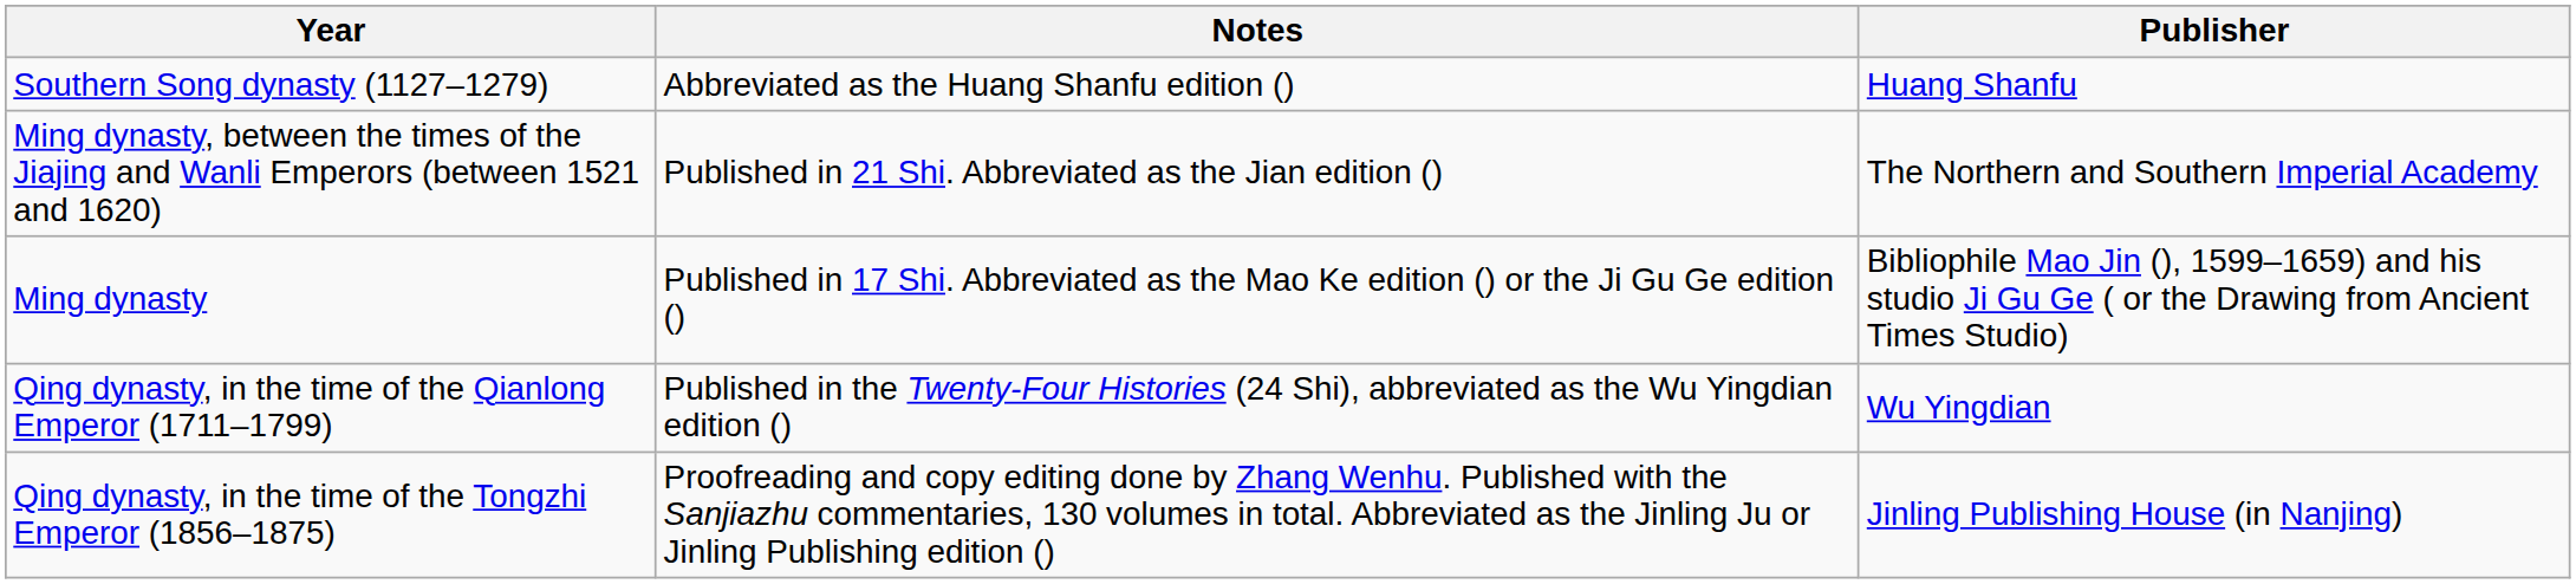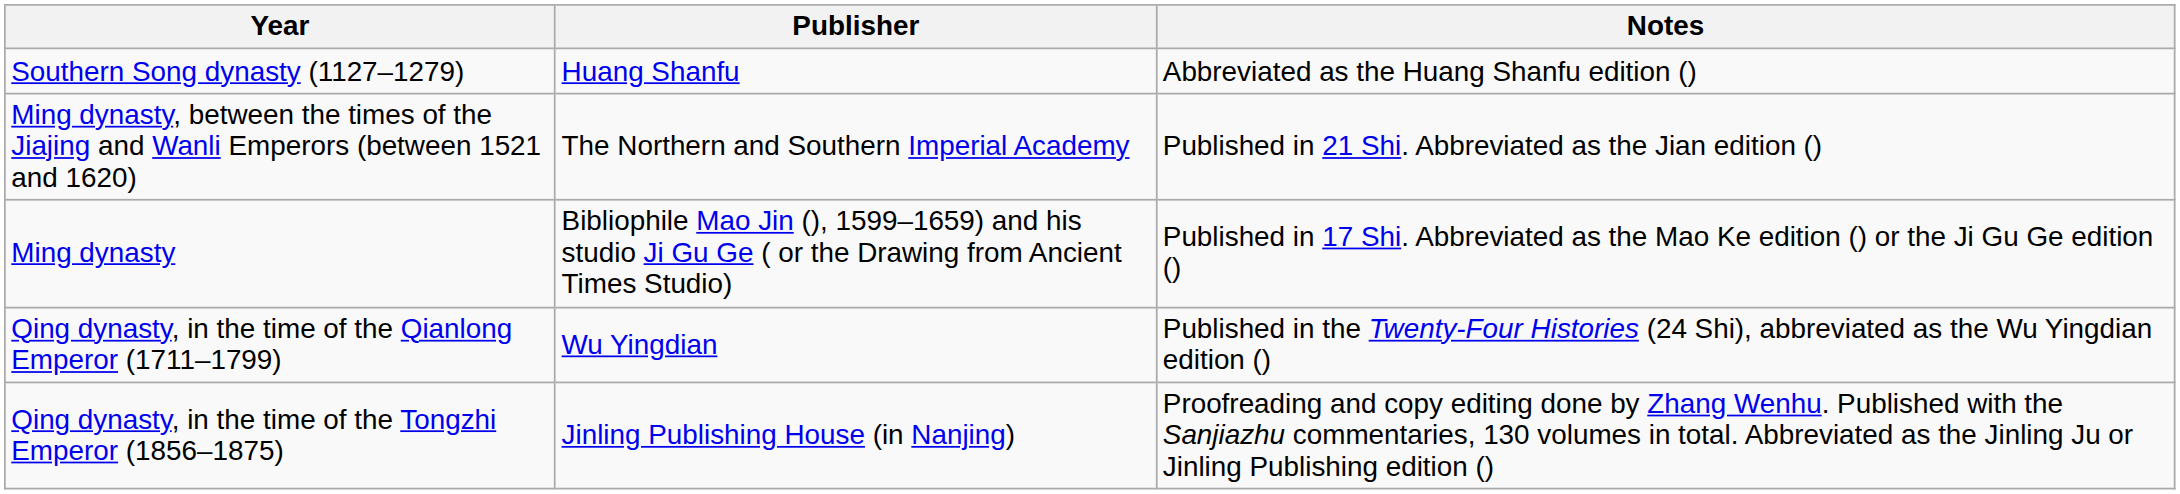 <table class="wikitable">
 <tr>
 <th>Year</th>
+<th>Publisher</th>
 <th>Notes</th>
-<th>Publisher</th>
 </tr>
 <tr>
 <td><a href='#'>Southern Song dynasty</a> (1127–1279)</td>
+<td><a href='#'>Huang Shanfu</a></td>
 <td>Abbreviated as the Huang Shanfu edition ()</td>
-<td><a href='#'>Huang Shanfu</a></td>
 </tr>
 <tr>
 <td><a href='#'>Ming dynasty</a>, between the times of the <a href='#'>Jiajing</a> and <a href='#'>Wanli</a> Emperors (between 1521 and 1620)</td>
+<td>The Northern and Southern <a href='#'>Imperial Academy</a></td>
 <td>Published in <a href='#'>21 Shi</a>. Abbreviated as the Jian edition ()</td>
-<td>The Northern and Southern <a href='#'>Imperial Academy</a></td>
 </tr>
 <tr>
 <td><a href='#'>Ming dynasty</a></td>
+<td>Bibliophile <a href='#'>Mao Jin</a> (), 1599–1659) and his studio <a href='#'>Ji Gu Ge</a> ( or the Drawing from Ancient Times Studio)</td>
 <td>Published in <a href='#'>17 Shi</a>. Abbreviated as the Mao Ke edition () or the Ji Gu Ge edition ()</td>
-<td>Bibliophile <a href='#'>Mao Jin</a> (), 1599–1659) and his studio <a href='#'>Ji Gu Ge</a> ( or the Drawing from Ancient Times Studio)</td>
 </tr>
 <tr>
 <td><a href='#'>Qing dynasty</a>, in the time of the <a href='#'>Qianlong Emperor</a> (1711–1799)</td>
+<td><a href='#'>Wu Yingdian</a></td>
 <td>Published in the <em><a href='#'>Twenty-Four Histories</a></em> (24 Shi), abbreviated as the Wu Yingdian edition ()</td>
-<td><a href='#'>Wu Yingdian</a></td>
 </tr>
 <tr>
 <td><a href='#'>Qing dynasty</a>, in the time of the <a href='#'>Tongzhi Emperor</a> (1856–1875)</td>
+<td><a href='#'>Jinling Publishing House</a> (in <a href='#'>Nanjing</a>)</td>
 <td>Proofreading and copy editing done by <a href='#'>Zhang Wenhu</a>. Published with the <em>Sanjiazhu</em> commentaries, 130 volumes in total. Abbreviated as the Jinling Ju or Jinling Publishing edition ()</td>
-<td><a href='#'>Jinling Publishing House</a> (in <a href='#'>Nanjing</a>)</td>
 </tr>
 </table>
